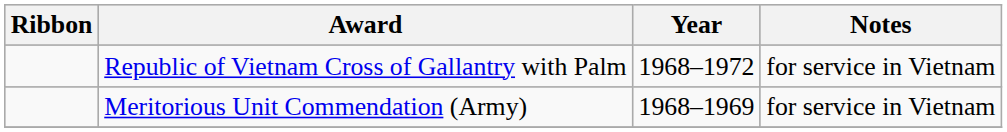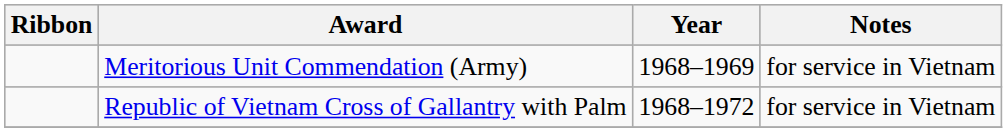 <table class="wikitable">
 <tr>
 <th>Ribbon</th>
 <th>Award</th>
 <th>Year</th>
 <th>Notes</th>
 </tr>
 <tr>
 <td></td>
+<td><a href='#'>Meritorious Unit Commendation</a> (Army)</td>
+<td>1968–1969</td>
+<td>for service in Vietnam</td>
+</tr>
+<tr>
+<td></td>
 <td><a href='#'>Republic of Vietnam Cross of Gallantry</a> with Palm</td>
 <td>1968–1972</td>
 <td>for service in Vietnam</td>
 </tr>
 <tr>
-<td></td>
-<td><a href='#'>Meritorious Unit Commendation</a> (Army)</td>
-<td>1968–1969</td>
-<td>for service in Vietnam</td>
-</tr>
-<tr>
 </tr>
 </table>
